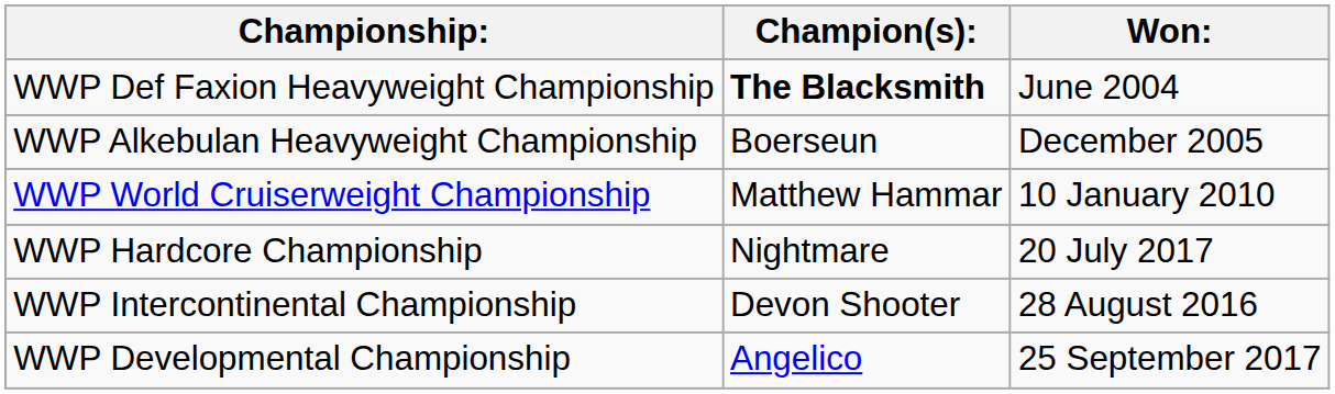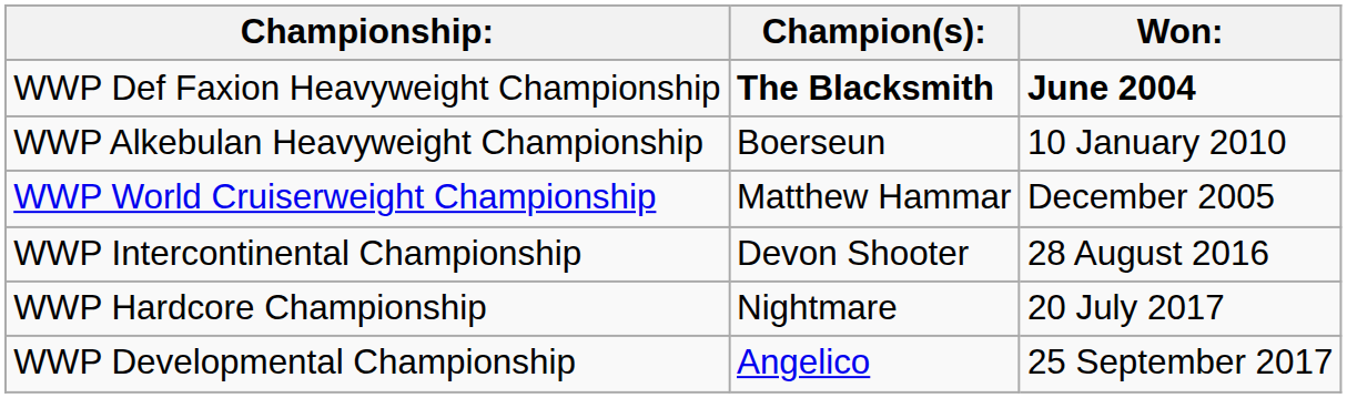 <table class="wikitable">
 <tr>
 <th>Championship:</th>
 <th>Champion(s):</th>
 <th>Won:</th>
 </tr>
 <tr>
 <td>WWP Def Faxion Heavyweight Championship</td>
 <td><strong>The Blacksmith</strong></td>
-<td>June 2004</td>
+<td><strong>June 2004</strong></td>
 </tr>
 <tr>
 <td>WWP Alkebulan Heavyweight Championship</td>
 <td>Boerseun</td>
-<td>December 2005</td>
+<td>10 January 2010</td>
 </tr>
 <tr>
 <td><a href='#'>WWP World Cruiserweight Championship</a></td>
 <td>Matthew Hammar</td>
-<td>10 January 2010</td>
+<td>December 2005</td>
+</tr>
+<tr>
+<td>WWP Intercontinental Championship</td>
+<td>Devon Shooter</td>
+<td>28 August 2016</td>
 </tr>
 <tr>
 <td>WWP Hardcore Championship</td>
 <td>Nightmare</td>
 <td>20 July 2017</td>
 </tr>
 <tr>
-<td>WWP Intercontinental Championship</td>
-<td>Devon Shooter</td>
-<td>28 August 2016</td>
-</tr>
-<tr>
 <td>WWP Developmental Championship</td>
 <td><a href='#'>Angelico</a></td>
 <td>25 September 2017</td>
 </tr>
 </table>
